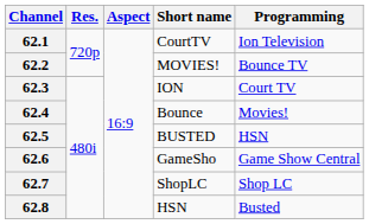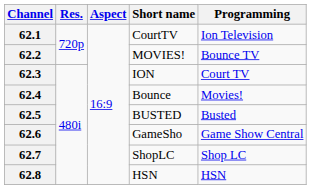 <table class="wikitable">
 <tr>
 <th scope = "col"><a href='#'>Channel</a></th>
 <th scope = "col"><a href='#'>Res.</a></th>
 <th scope = "col"><a href='#'>Aspect</a></th>
 <th scope = "col">Short name</th>
 <th scope = "col">Programming</th>
 </tr>
 <tr>
 <th scope = "row">62.1</th>
 <td rowspan=2><a href='#'>720p</a></td>
 <td rowspan=8><a href='#'>16:9</a></td>
 <td>CourtTV</td>
 <td><a href='#'>Ion Television</a></td>
 </tr>
 <tr>
 <th scope = "row">62.2</th>
 <td>MOVIES!</td>
 <td><a href='#'>Bounce TV</a></td>
 </tr>
 <tr>
 <th scope = "row">62.3</th>
 <td rowspan=6><a href='#'>480i</a></td>
 <td>ION</td>
 <td><a href='#'>Court TV</a></td>
 </tr>
 <tr>
 <th scope = "row">62.4</th>
 <td>Bounce</td>
 <td><a href='#'>Movies!</a></td>
 </tr>
 <tr>
 <th scope = "row">62.5</th>
 <td>BUSTED</td>
-<td><a href='#'>HSN</a></td>
+<td><a href='#'>Busted</a></td>
 </tr>
 <tr>
 <th scope = "row">62.6</th>
 <td>GameSho</td>
 <td><a href='#'>Game Show Central</a></td>
 </tr>
 <tr>
 <th scope = "row">62.7</th>
 <td>ShopLC</td>
 <td><a href='#'>Shop LC</a></td>
 </tr>
 <tr>
 <th scope = "row">62.8</th>
 <td>HSN</td>
-<td><a href='#'>Busted</a></td>
+<td><a href='#'>HSN</a></td>
 </tr>
 </table>
